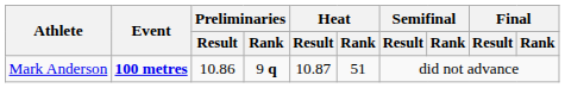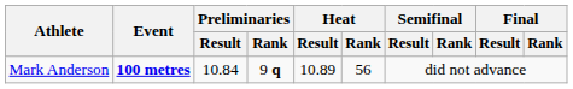 <table class="wikitable" style="font-size:90%">
 <tr>
 <th rowspan="2">Athlete</th>
 <th rowspan="2">Event</th>
 <th colspan="2">Preliminaries</th>
 <th colspan="2">Heat</th>
 <th colspan="2">Semifinal</th>
 <th colspan="2">Final</th>
 </tr>
 <tr style="font-size:95%">
 <th>Result</th>
 <th>Rank</th>
 <th>Result</th>
 <th>Rank</th>
 <th>Result</th>
 <th>Rank</th>
 <th>Result</th>
 <th>Rank</th>
 </tr>
 <tr style=text-align:center>
 <td style=text-align:left><a href='#'>Mark Anderson</a></td>
 <td style=text-align:left><strong><a href='#'>100 metres</a></strong></td>
-<td>10.86</td>
+<td>10.84</td>
 <td>9 <strong>q</strong></td>
-<td>10.87</td>
-<td>51</td>
+<td>10.89</td>
+<td>56</td>
 <td colspan=4>did not advance</td>
 </tr>
 </table>
